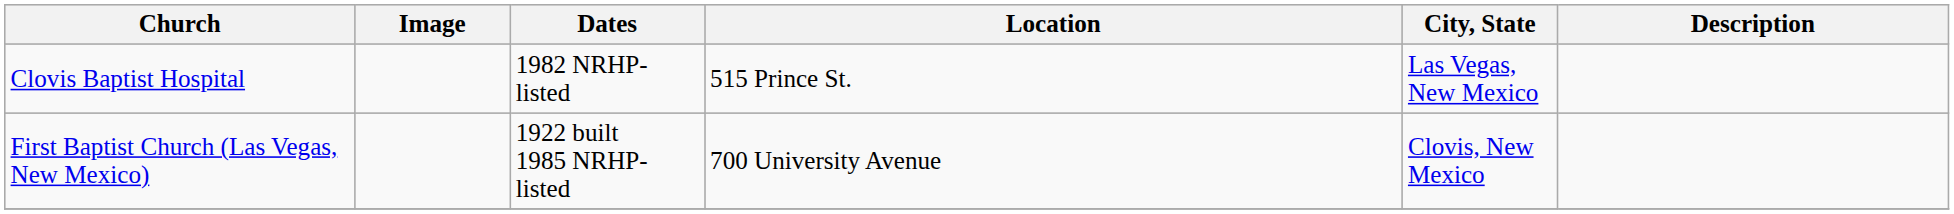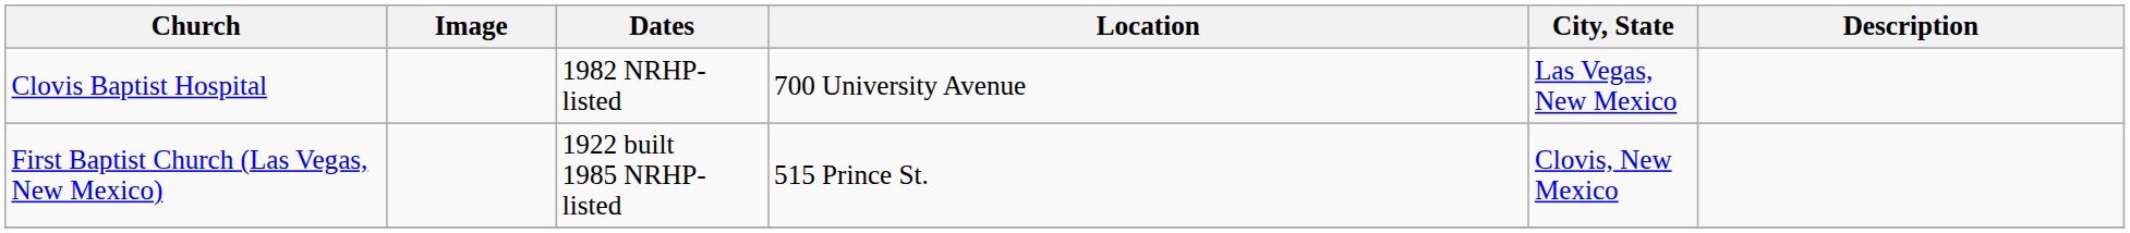 <table class="wikitable sortable" style="width:98%">
 <tr>
 <th width = 18%><strong>Church</strong></th>
 <th width = 8% class="unsortable"><strong>Image</strong></th>
 <th width = 10%><strong>Dates</strong></th>
 <th><strong>Location</strong></th>
 <th width = 8%><strong>City, State</strong></th>
 <th class="unsortable"><strong>Description</strong></th>
 </tr>
 <tr ->
 <td><a href='#'>Clovis Baptist Hospital</a></td>
 <td></td>
 <td>1982 NRHP-listed</td>
-<td>515 Prince St.<br><small></small></td>
+<td>700 University Avenue<br><small></small></td>
 <td><a href='#'>Las Vegas, New Mexico</a></td>
 <td></td>
 </tr>
 <tr ->
 <td><a href='#'>First Baptist Church (Las Vegas, New Mexico)</a></td>
 <td></td>
 <td>1922 built<br>1985 NRHP-listed</td>
-<td>700 University Avenue<br><small></small></td>
+<td>515 Prince St.<br><small></small></td>
 <td><a href='#'>Clovis, New Mexico</a></td>
 <td></td>
 </tr>
 <tr ->
 </tr>
 </table>
